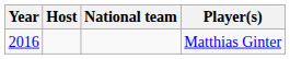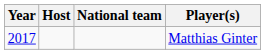 <table class="wikitable">
 <tr>
 <th Align=Left>Year</th>
 <th Align=Left>Host</th>
 <th Align=Left>National team</th>
 <th Align=Left>Player(s)</th>
 </tr>
 <tr>
-<td><a href='#'>2016</a></td>
+<td><a href='#'>2017</a></td>
 <td></td>
 <td></td>
 <td><a href='#'>Matthias Ginter</a></td>
 </tr>
 </table>
